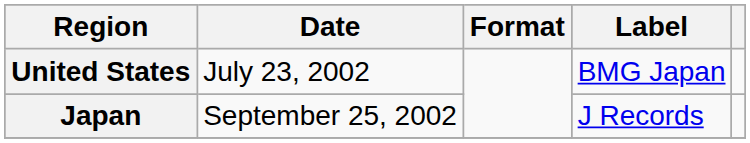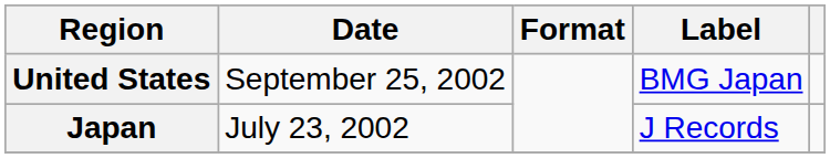 <table class="wikitable plainrowheaders">
 <tr>
 <th scope="col">Region</th>
 <th scope="col">Date</th>
 <th scope="col">Format</th>
 <th scope="col">Label</th>
 <th scope="col"></th>
 </tr>
 <tr>
 <th scope="row">United States</th>
-<td>July 23, 2002</td>
+<td>September 25, 2002</td>
 <td rowspan="2"></td>
 <td><a href='#'>BMG Japan</a></td>
 <td align="center"></td>
 </tr>
 <tr>
 <th scope="row">Japan</th>
-<td>September 25, 2002</td>
+<td>July 23, 2002</td>
 <td><a href='#'>J Records</a></td>
 <td align="center"></td>
 </tr>
 <tr>
 </tr>
 </table>
